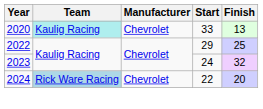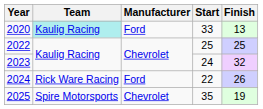 <table class="wikitable" style="font-size: 90%;">
 <tr>
 <th>Year</th>
 <th>Team</th>
 <th>Manufacturer</th>
 <th>Start</th>
 <th>Finish</th>
 </tr>
 <tr>
 <td><a href='#'>2020</a></td>
 <td style="background: paleturquoise;"><a href='#'>Kaulig Racing</a></td>
-<td><a href='#'>Chevrolet</a></td>
+<td><a href='#'>Ford</a></td>
 <td align=center>33</td>
 <td align=center style="background:#DFFFDF;">13</td>
 </tr>
 <tr>
 <td><a href='#'>2022</a></td>
 <td rowspan=2><a href='#'>Kaulig Racing</a></td>
 <td rowspan=2><a href='#'>Chevrolet</a></td>
-<td align=center>29</td>
+<td align=center>25</td>
 <td align=center style="background:#CFCFFF;">25</td>
 </tr>
 <tr>
 <td><a href='#'>2023</a></td>
 <td align=center>24</td>
 <td align=center style="background:#EFCFFF;">32</td>
 </tr>
 <tr>
 <td><a href='#'>2024</a></td>
-<td style="background: lightblue;"><a href='#'>Rick Ware Racing</a></td>
+<td><a href='#'>Rick Ware Racing</a></td>
+<td><a href='#'>Ford</a></td>
+<td align=center>22</td>
+<td align=center style="background:#CFCFFF;">26</td>
+</tr>
+<tr>
+<td><a href='#'>2025</a></td>
+<td><a href='#'>Spire Motorsports</a></td>
 <td><a href='#'>Chevrolet</a></td>
-<td align=center>22</td>
-<td align=center style="background:#CFCFFF;">20</td>
+<td align=center>35</td>
+<td align=center style="background:#DFFFDF;">19</td>
 </tr>
 </table>
